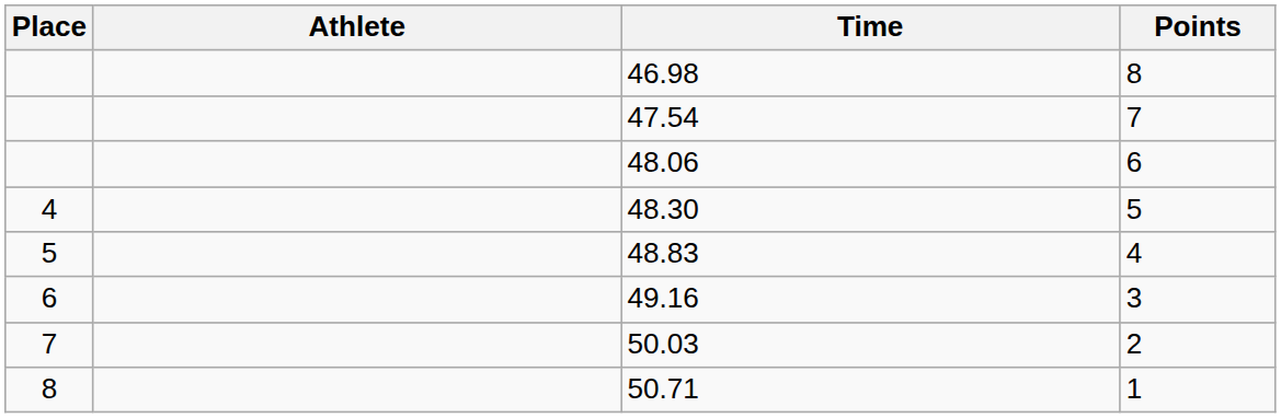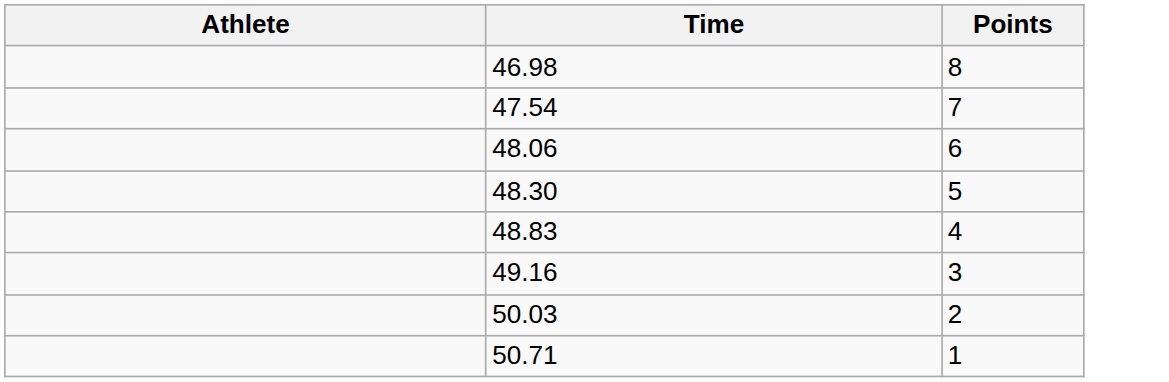 <table class=wikitable>
 <tr>
-<th>Place</th>
 <th style="width:18em">Athlete</th>
 <th style="width:17em">Time</th>
 <th style="width:5em">Points</th>
 </tr>
 <tr>
-<td align=center></td>
 <td></td>
 <td>46.98 <strong></strong>  <strong></strong> <strong></strong></td>
 <td>8</td>
 </tr>
 <tr>
-<td align=center></td>
 <td></td>
 <td>47.54 <strong></strong> </td>
 <td>7</td>
 </tr>
 <tr>
-<td align=center></td>
 <td></td>
 <td>48.06</td>
 <td>6</td>
 </tr>
 <tr>
-<td align=center>4</td>
 <td></td>
 <td>48.30 </td>
 <td>5</td>
 </tr>
 <tr>
-<td align=center>5</td>
 <td></td>
 <td>48.83</td>
 <td>4</td>
 </tr>
 <tr>
-<td align=center>6</td>
 <td></td>
 <td>49.16</td>
 <td>3</td>
 </tr>
 <tr>
-<td align=center>7</td>
 <td></td>
 <td>50.03</td>
 <td>2</td>
 </tr>
 <tr>
-<td align=center>8</td>
 <td></td>
 <td>50.71</td>
 <td>1</td>
 </tr>
 </table>
